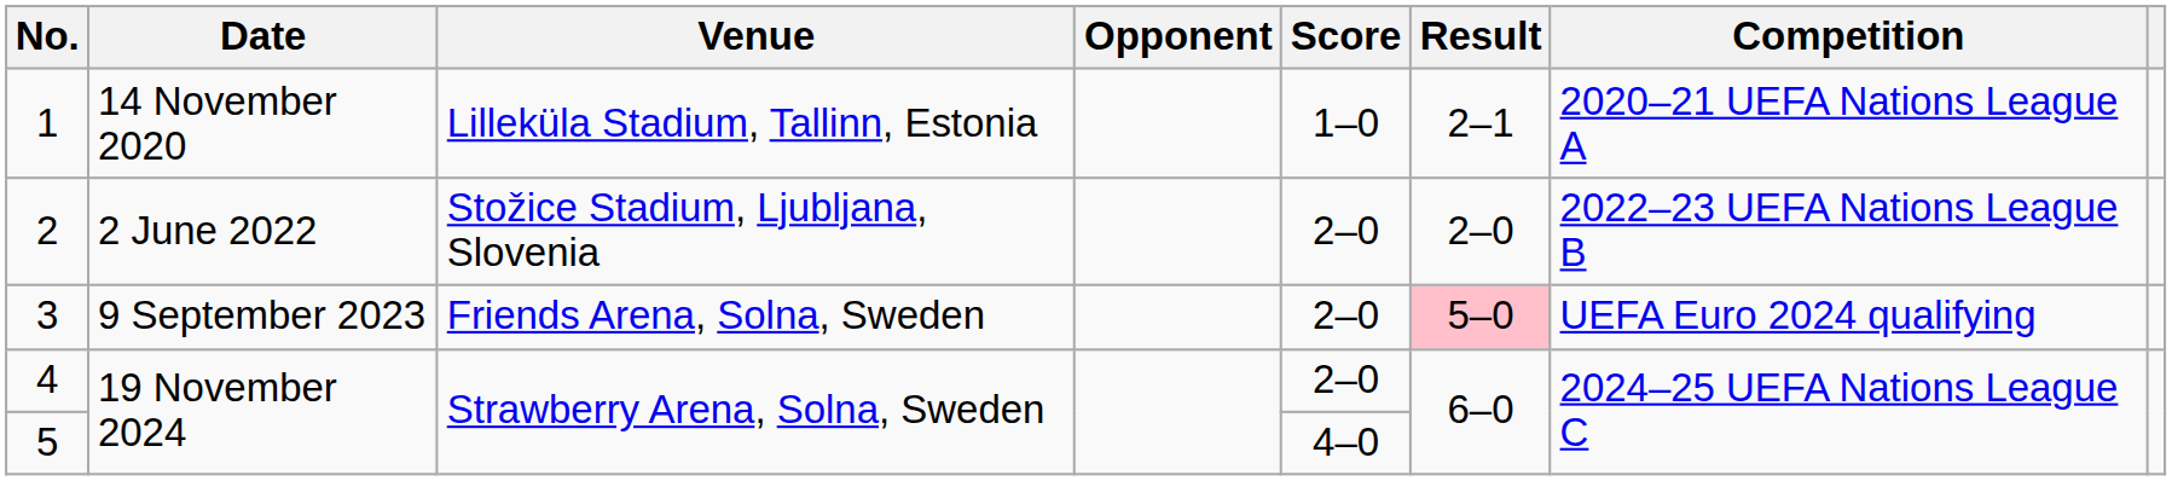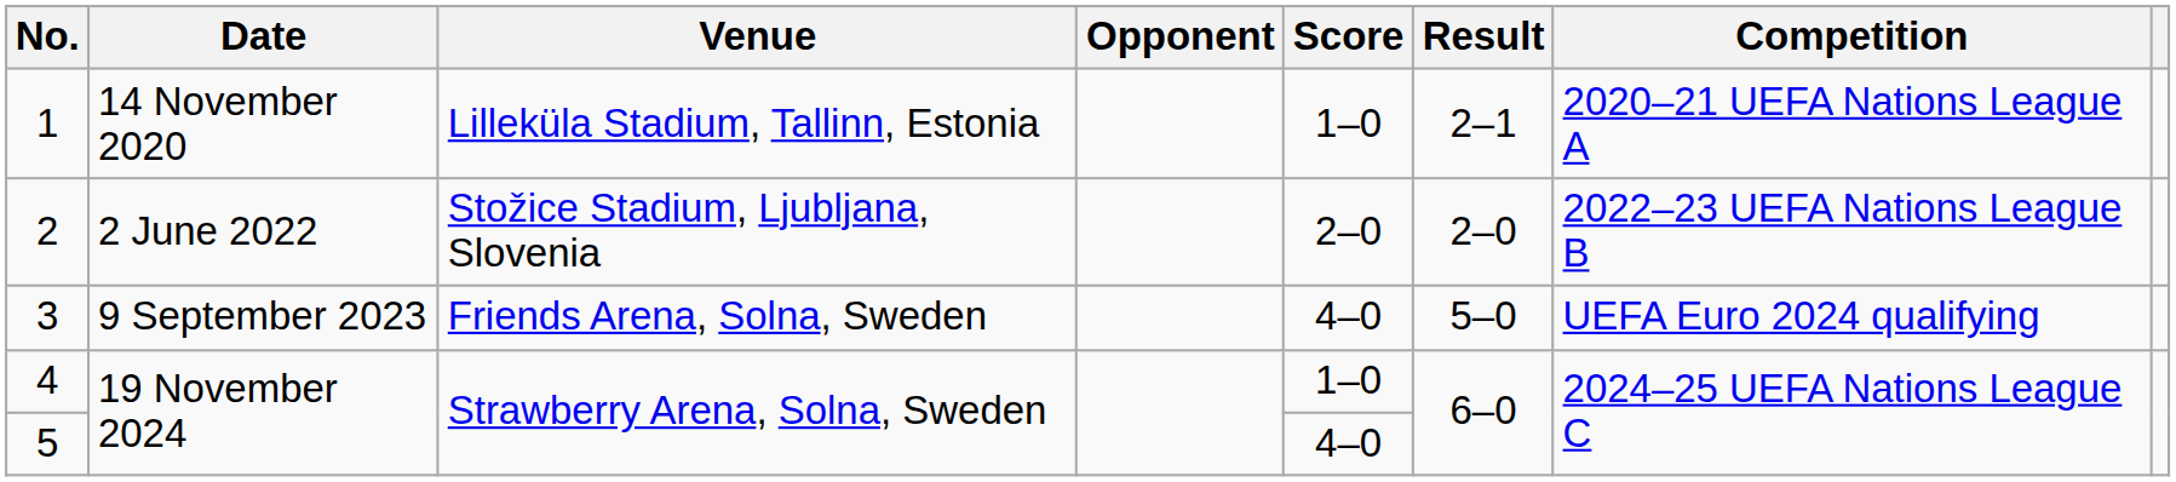 <table class="wikitable sortable">
 <tr>
 <th scope="col">No.</th>
 <th scope="col">Date</th>
 <th scope="col">Venue</th>
 <th scope="col">Opponent</th>
 <th scope="col">Score</th>
 <th scope="col">Result</th>
 <th scope="col">Competition</th>
 <th scope="col" class="unsortable"></th>
 </tr>
 <tr>
 <td align="center">1</td>
 <td>14 November 2020</td>
 <td><a href='#'>Lilleküla Stadium</a>, <a href='#'>Tallinn</a>, Estonia</td>
 <td></td>
 <td align="center">1–0</td>
 <td align="center">2–1</td>
 <td><a href='#'>2020–21 UEFA Nations League A</a></td>
 <td align="center"></td>
 </tr>
 <tr>
 <td align="center">2</td>
 <td>2 June 2022</td>
 <td><a href='#'>Stožice Stadium</a>, <a href='#'>Ljubljana</a>, Slovenia</td>
 <td></td>
 <td align="center">2–0</td>
 <td align="center">2–0</td>
 <td><a href='#'>2022–23 UEFA Nations League B</a></td>
 <td align="center"></td>
 </tr>
 <tr>
 <td align="center">3</td>
 <td>9 September 2023</td>
 <td><a href='#'>Friends Arena</a>, <a href='#'>Solna</a>, Sweden</td>
 <td></td>
-<td align="center">2–0</td>
-<td align="center" style="background: pink;">5–0</td>
+<td style="text-align:center">4–0</td>
+<td align="center">5–0</td>
 <td><a href='#'>UEFA Euro 2024 qualifying</a></td>
 <td align="center"></td>
 </tr>
 <tr>
 <td align="center">4</td>
 <td rowspan="2">19 November 2024</td>
 <td rowspan="2"><a href='#'>Strawberry Arena</a>, <a href='#'>Solna</a>, Sweden</td>
 <td rowspan="2"></td>
-<td align="center">2–0</td>
+<td style="text-align:center">1–0</td>
 <td rowspan="2" style="text-align:center">6–0</td>
 <td rowspan="2"><a href='#'>2024–25 UEFA Nations League C</a></td>
 <td rowspan="2" align="center"></td>
 </tr>
 <tr>
 <td align="center">5</td>
 <td style="text-align:center">4–0</td>
 </tr>
 </table>
